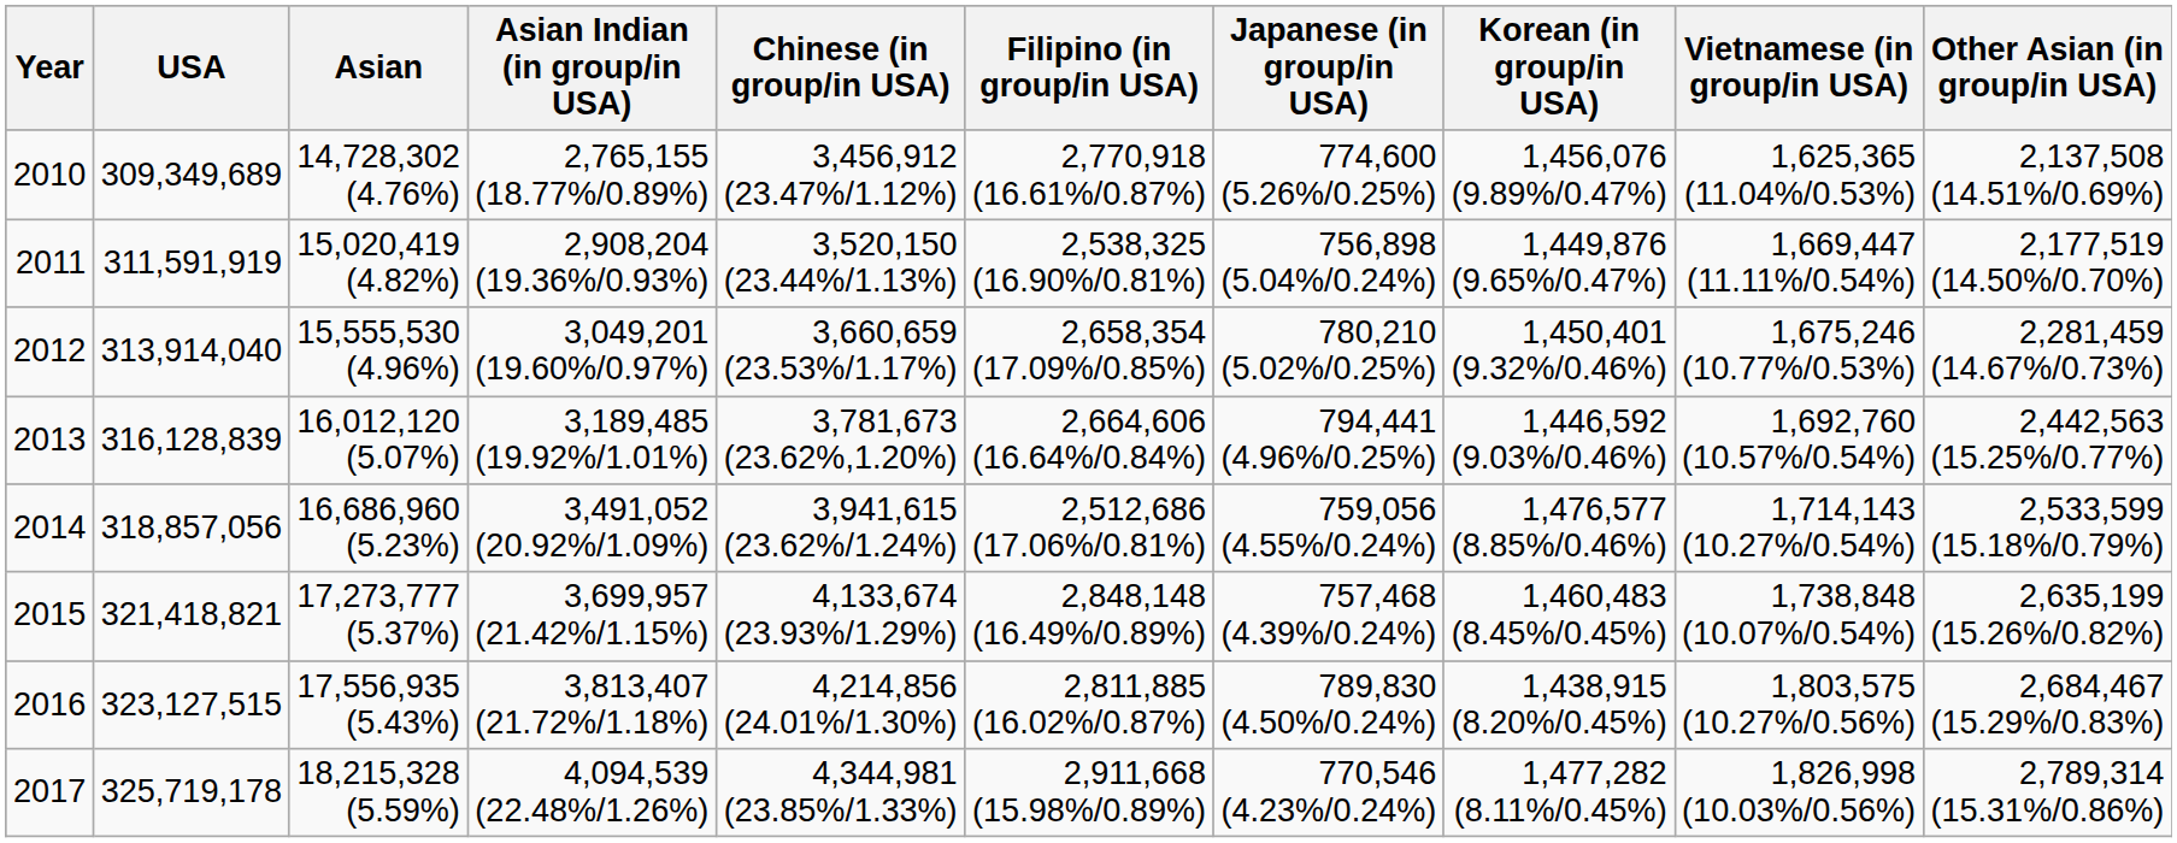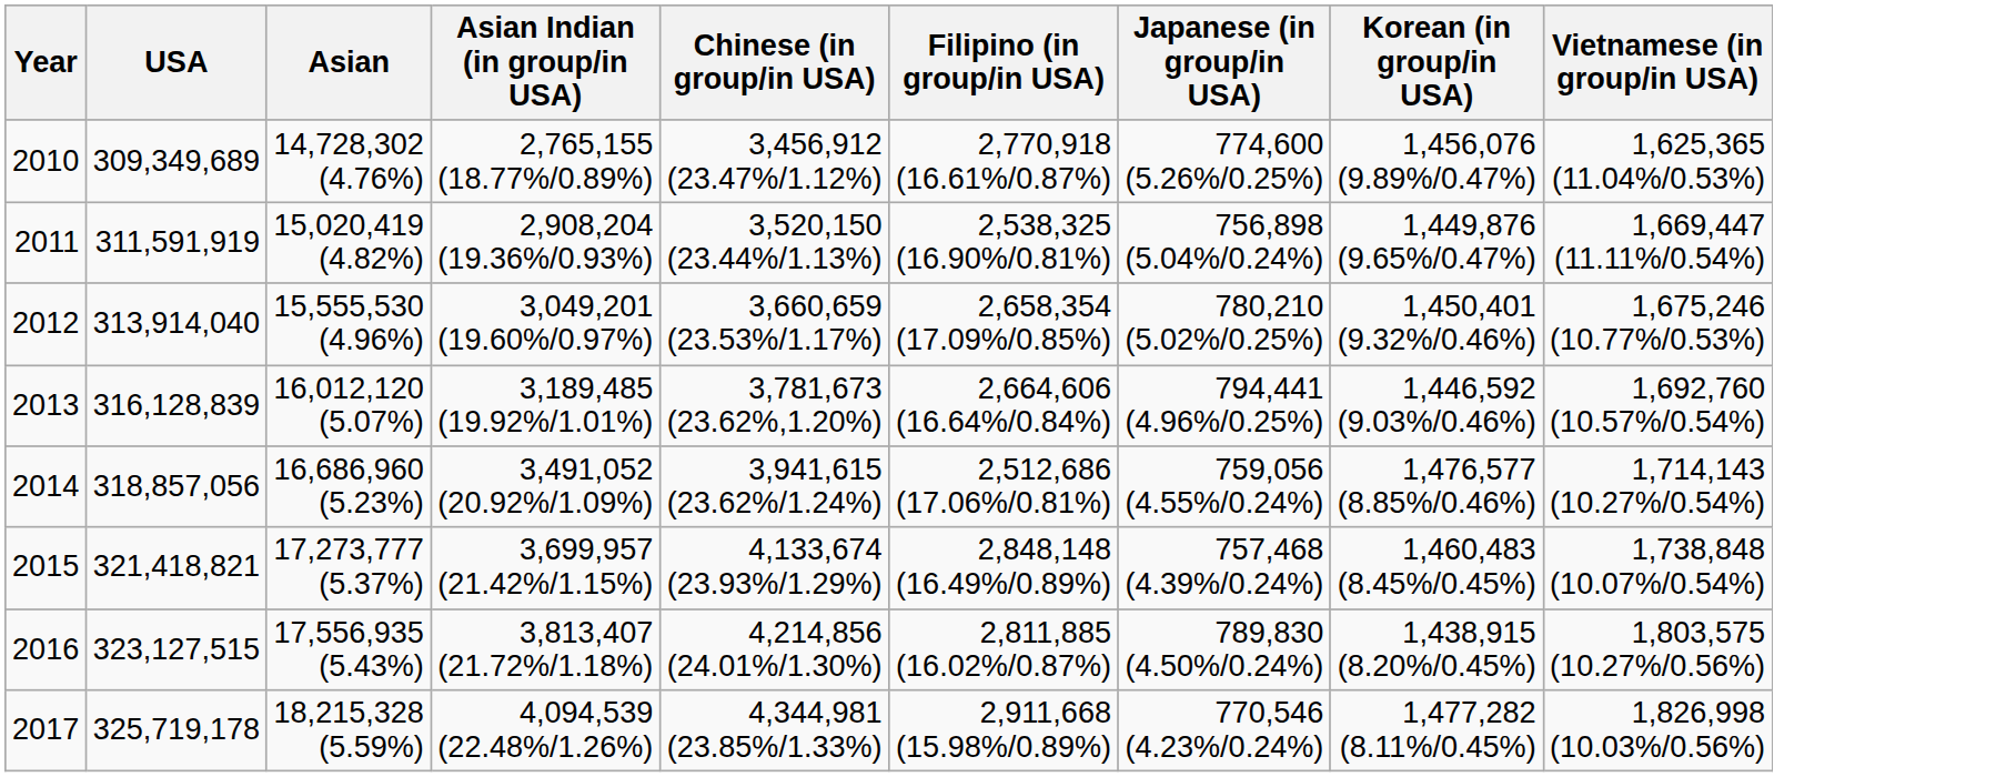 <table class="wikitable" style="text-align: right;">
 <tr>
 <th style="width:50pt;">Year</th>
 <th style="width:70pt;">USA</th>
 <th style="width:90pt;">Asian</th>
 <th style="width:70pt;">Asian Indian (in group/in USA)</th>
 <th style="width:70pt;">Chinese (in group/in USA)</th>
 <th style="width:70pt;">Filipino (in group/in USA)</th>
 <th style="width:70pt;">Japanese (in group/in USA)</th>
 <th style="width:70pt;">Korean (in group/in USA)</th>
 <th style="width:70pt;">Vietnamese (in group/in USA)</th>
-<th style="width:70pt;">Other Asian (in group/in USA)</th>
 </tr>
 <tr>
 <td>2010</td>
 <td>309,349,689</td>
 <td>14,728,302 (4.76%)</td>
 <td>2,765,155 (18.77%/0.89%)</td>
 <td>3,456,912 (23.47%/1.12%)</td>
 <td>2,770,918 (16.61%/0.87%)</td>
 <td>774,600 (5.26%/0.25%)</td>
 <td>1,456,076 (9.89%/0.47%)</td>
 <td>1,625,365 (11.04%/0.53%)</td>
-<td>2,137,508 (14.51%/0.69%)</td>
 </tr>
 <tr>
 <td>2011</td>
 <td>311,591,919</td>
 <td>15,020,419 (4.82%)</td>
 <td>2,908,204 (19.36%/0.93%)</td>
 <td>3,520,150 (23.44%/1.13%)</td>
 <td>2,538,325 (16.90%/0.81%)</td>
 <td>756,898 (5.04%/0.24%)</td>
 <td>1,449,876 (9.65%/0.47%)</td>
 <td>1,669,447 (11.11%/0.54%)</td>
-<td>2,177,519 (14.50%/0.70%)</td>
 </tr>
 <tr>
 <td>2012</td>
 <td>313,914,040</td>
 <td>15,555,530 (4.96%)</td>
 <td>3,049,201 (19.60%/0.97%)</td>
 <td>3,660,659 (23.53%/1.17%)</td>
 <td>2,658,354 (17.09%/0.85%)</td>
 <td>780,210 (5.02%/0.25%)</td>
 <td>1,450,401 (9.32%/0.46%)</td>
 <td>1,675,246 (10.77%/0.53%)</td>
-<td>2,281,459 (14.67%/0.73%)</td>
 </tr>
 <tr>
 <td>2013</td>
 <td>316,128,839</td>
 <td>16,012,120 (5.07%)</td>
 <td>3,189,485 (19.92%/1.01%)</td>
 <td>3,781,673 (23.62%,1.20%)</td>
 <td>2,664,606 (16.64%/0.84%)</td>
 <td>794,441 (4.96%/0.25%)</td>
 <td>1,446,592 (9.03%/0.46%)</td>
 <td>1,692,760 (10.57%/0.54%)</td>
-<td>2,442,563 (15.25%/0.77%)</td>
 </tr>
 <tr>
 <td>2014</td>
 <td>318,857,056</td>
 <td>16,686,960 (5.23%)</td>
 <td>3,491,052 (20.92%/1.09%)</td>
 <td>3,941,615 (23.62%/1.24%)</td>
 <td>2,512,686 (17.06%/0.81%)</td>
 <td>759,056 (4.55%/0.24%)</td>
 <td>1,476,577 (8.85%/0.46%)</td>
 <td>1,714,143 (10.27%/0.54%)</td>
-<td>2,533,599 (15.18%/0.79%)</td>
 </tr>
 <tr>
 <td>2015</td>
 <td>321,418,821</td>
 <td>17,273,777 (5.37%)</td>
 <td>3,699,957 (21.42%/1.15%)</td>
 <td>4,133,674 (23.93%/1.29%)</td>
 <td>2,848,148 (16.49%/0.89%)</td>
 <td>757,468 (4.39%/0.24%)</td>
 <td>1,460,483 (8.45%/0.45%)</td>
 <td>1,738,848 (10.07%/0.54%)</td>
-<td>2,635,199 (15.26%/0.82%)</td>
 </tr>
 <tr>
 <td>2016</td>
 <td>323,127,515</td>
 <td>17,556,935 (5.43%)</td>
 <td>3,813,407 (21.72%/1.18%)</td>
 <td>4,214,856 (24.01%/1.30%)</td>
 <td>2,811,885 (16.02%/0.87%)</td>
 <td>789,830 (4.50%/0.24%)</td>
 <td>1,438,915 (8.20%/0.45%)</td>
 <td>1,803,575 (10.27%/0.56%)</td>
-<td>2,684,467 (15.29%/0.83%)</td>
 </tr>
 <tr>
 <td>2017</td>
 <td>325,719,178</td>
 <td>18,215,328 (5.59%)</td>
 <td>4,094,539 (22.48%/1.26%)</td>
 <td>4,344,981 (23.85%/1.33%)</td>
 <td>2,911,668 (15.98%/0.89%)</td>
 <td>770,546 (4.23%/0.24%)</td>
 <td>1,477,282 (8.11%/0.45%)</td>
 <td>1,826,998 (10.03%/0.56%)</td>
-<td>2,789,314 (15.31%/0.86%)</td>
 </tr>
 </table>
